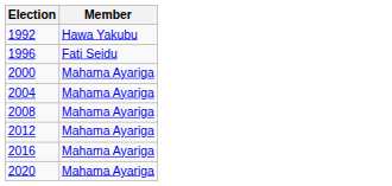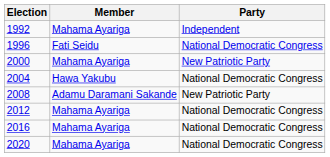 <table class="wikitable">
 <tr>
 <th>Election</th>
 <th>Member</th>
+<th>Party</th>
 </tr>
 <tr>
 <td><a href='#'>1992</a></td>
-<td><a href='#'>Hawa Yakubu</a></td>
+<td><a href='#'>Mahama Ayariga</a></td>
+<td><a href='#'>Independent</a></td>
 </tr>
 <tr>
 <td><a href='#'>1996</a></td>
 <td><a href='#'>Fati Seidu</a></td>
+<td><a href='#'>National Democratic Congress</a></td>
 </tr>
 <tr>
 <td><a href='#'>2000</a></td>
 <td><a href='#'>Mahama Ayariga</a></td>
+<td><a href='#'>New Patriotic Party</a></td>
 </tr>
 <tr>
 <td><a href='#'>2004</a></td>
-<td><a href='#'>Mahama Ayariga</a></td>
+<td><a href='#'>Hawa Yakubu</a></td>
+<td>National Democratic Congress</td>
 </tr>
 <tr>
 <td><a href='#'>2008</a></td>
-<td><a href='#'>Mahama Ayariga</a></td>
+<td><a href='#'>Adamu Daramani Sakande</a></td>
+<td>New Patriotic Party</td>
 </tr>
 <tr>
 <td><a href='#'>2012</a></td>
 <td><a href='#'>Mahama Ayariga</a></td>
+<td>National Democratic Congress</td>
 </tr>
 <tr>
 <td><a href='#'>2016</a></td>
 <td><a href='#'>Mahama Ayariga</a></td>
+<td>National Democratic Congress</td>
 </tr>
 <tr>
 <td><a href='#'>2020</a></td>
 <td><a href='#'>Mahama Ayariga</a></td>
+<td>National Democratic Congress</td>
 </tr>
 </table>
